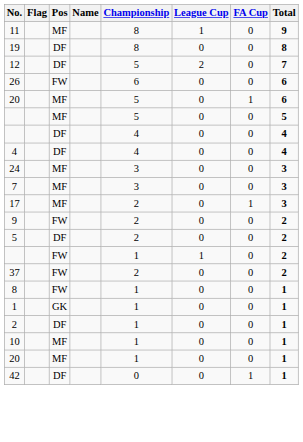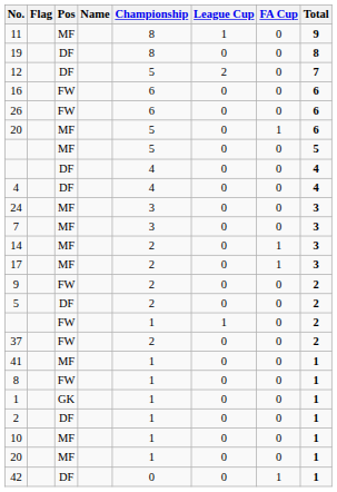 <table class="wikitable sortable" style="text-align:center; font-size:95%;">
 <tr>
 <th>No.</th>
 <th>Flag</th>
 <th>Pos</th>
 <th>Name</th>
 <th><a href='#'>Championship</a></th>
 <th><a href='#'>League Cup</a></th>
 <th><a href='#'>FA Cup</a></th>
 <th>Total</th>
 </tr>
 <tr>
 <td>11</td>
 <td></td>
 <td>MF</td>
 <td></td>
 <td>8</td>
 <td>1</td>
 <td>0</td>
 <td> <strong>9</strong></td>
 </tr>
 <tr>
 <td>19</td>
 <td></td>
 <td>DF</td>
 <td></td>
 <td>8</td>
 <td>0</td>
 <td>0</td>
 <td> <strong>8</strong></td>
 </tr>
 <tr>
 <td>12</td>
 <td></td>
 <td>DF</td>
 <td></td>
 <td>5</td>
 <td>2</td>
 <td>0</td>
 <td> <strong>7</strong></td>
+</tr>
+<tr>
+<td>16</td>
+<td></td>
+<td>FW</td>
+<td></td>
+<td>6</td>
+<td>0</td>
+<td>0</td>
+<td> <strong>6</strong></td>
 </tr>
 <tr>
 <td>26</td>
 <td></td>
 <td>FW</td>
 <td></td>
 <td>6</td>
 <td>0</td>
 <td>0</td>
 <td> <strong>6</strong></td>
 </tr>
 <tr>
 <td>20</td>
 <td></td>
 <td>MF</td>
 <td></td>
 <td>5</td>
 <td>0</td>
 <td>1</td>
 <td> <strong>6</strong></td>
 </tr>
 <tr>
 <td></td>
 <td></td>
 <td>MF</td>
 <td></td>
 <td>5</td>
 <td>0</td>
 <td>0</td>
 <td> <strong>5</strong></td>
 </tr>
 <tr>
 <td></td>
 <td></td>
 <td>DF</td>
 <td></td>
 <td>4</td>
 <td>0</td>
 <td>0</td>
 <td> <strong>4</strong></td>
 </tr>
 <tr>
 <td>4</td>
 <td></td>
 <td>DF</td>
 <td></td>
 <td>4</td>
 <td>0</td>
 <td>0</td>
 <td> <strong>4</strong></td>
 </tr>
 <tr>
 <td>24</td>
 <td></td>
 <td>MF</td>
 <td></td>
 <td>3</td>
 <td>0</td>
 <td>0</td>
 <td> <strong>3</strong></td>
 </tr>
 <tr>
 <td>7</td>
 <td></td>
 <td>MF</td>
 <td></td>
 <td>3</td>
 <td>0</td>
 <td>0</td>
 <td> <strong>3</strong></td>
 </tr>
 <tr>
+<td>14</td>
+<td></td>
+<td>MF</td>
+<td></td>
+<td>2</td>
+<td>0</td>
+<td>1</td>
+<td> <strong>3</strong></td>
+</tr>
+<tr>
 <td>17</td>
 <td></td>
 <td>MF</td>
 <td></td>
 <td>2</td>
 <td>0</td>
 <td>1</td>
 <td> <strong>3</strong></td>
 </tr>
 <tr>
 <td>9</td>
 <td></td>
 <td>FW</td>
 <td></td>
 <td>2</td>
 <td>0</td>
 <td>0</td>
 <td> <strong>2</strong></td>
 </tr>
 <tr>
 <td>5</td>
 <td></td>
 <td>DF</td>
 <td></td>
 <td>2</td>
 <td>0</td>
 <td>0</td>
 <td> <strong>2</strong></td>
 </tr>
 <tr>
 <td></td>
 <td></td>
 <td>FW</td>
 <td></td>
 <td>1</td>
 <td>1</td>
 <td>0</td>
 <td> <strong>2</strong></td>
 </tr>
 <tr>
 <td>37</td>
 <td></td>
 <td>FW</td>
 <td></td>
 <td>2</td>
 <td>0</td>
 <td>0</td>
 <td> <strong>2</strong></td>
+</tr>
+<tr>
+<td>41</td>
+<td></td>
+<td>MF</td>
+<td></td>
+<td>1</td>
+<td>0</td>
+<td>0</td>
+<td> <strong>1</strong></td>
 </tr>
 <tr>
 <td>8</td>
 <td></td>
 <td>FW</td>
 <td></td>
 <td>1</td>
 <td>0</td>
 <td>0</td>
 <td> <strong>1</strong></td>
 </tr>
 <tr>
 <td>1</td>
 <td></td>
 <td>GK</td>
 <td></td>
 <td>1</td>
 <td>0</td>
 <td>0</td>
 <td> <strong>1</strong></td>
 </tr>
 <tr>
 <td>2</td>
 <td></td>
 <td>DF</td>
 <td></td>
 <td>1</td>
 <td>0</td>
 <td>0</td>
 <td> <strong>1</strong></td>
 </tr>
 <tr>
 <td>10</td>
 <td></td>
 <td>MF</td>
 <td></td>
 <td>1</td>
 <td>0</td>
 <td>0</td>
 <td> <strong>1</strong></td>
 </tr>
 <tr>
 <td>20</td>
 <td></td>
 <td>MF</td>
 <td></td>
 <td>1</td>
 <td>0</td>
 <td>0</td>
 <td> <strong>1</strong></td>
 </tr>
 <tr>
 <td>42</td>
 <td></td>
 <td>DF</td>
 <td></td>
 <td>0</td>
 <td>0</td>
 <td>1</td>
 <td> <strong>1</strong></td>
 </tr>
 </table>
